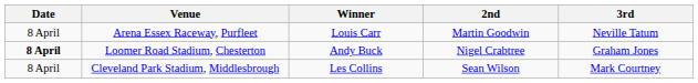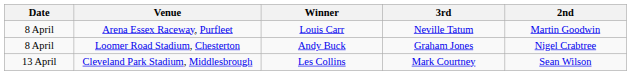 <table class="wikitable" style="text-align:center">
 <tr>
 <th width=100>Date</th>
 <th width=280>Venue</th>
 <th width=180>Winner</th>
+<th width=180>3rd</th>
 <th width=180>2nd</th>
-<th width=180>3rd</th>
 </tr>
 <tr>
 <td align=center>8 April</td>
 <td><a href='#'>Arena Essex Raceway</a>, <a href='#'>Purfleet</a></td>
 <td><a href='#'>Louis Carr</a></td>
+<td><a href='#'>Neville Tatum</a></td>
 <td><a href='#'>Martin Goodwin</a></td>
-<td><a href='#'>Neville Tatum</a></td>
-</tr>
-<tr>
-<td align=center><strong>8 April</strong></td>
-<td><a href='#'>Loomer Road Stadium</a>, <a href='#'>Chesterton</a></td>
-<td><a href='#'>Andy Buck</a></td>
-<td><a href='#'>Nigel Crabtree</a></td>
-<td><a href='#'>Graham Jones</a></td>
 </tr>
 <tr>
 <td align=center>8 April</td>
+<td><a href='#'>Loomer Road Stadium</a>, <a href='#'>Chesterton</a></td>
+<td><a href='#'>Andy Buck</a></td>
+<td><a href='#'>Graham Jones</a></td>
+<td><a href='#'>Nigel Crabtree</a></td>
+</tr>
+<tr>
+<td align=center>13 April</td>
 <td><a href='#'>Cleveland Park Stadium</a>, <a href='#'>Middlesbrough</a></td>
 <td><a href='#'>Les Collins</a></td>
+<td><a href='#'>Mark Courtney</a></td>
 <td><a href='#'>Sean Wilson</a></td>
-<td><a href='#'>Mark Courtney</a></td>
 </tr>
 </table>
